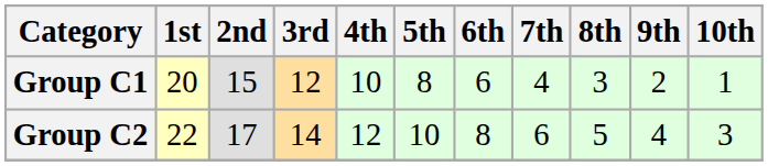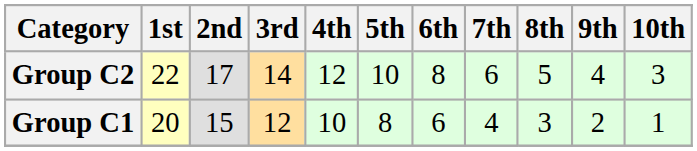 <table class="wikitable" style="font-size: 85%; text-align:center">
 <tr>
 </tr>
 <tr>
 <th>Category</th>
 <th>1st</th>
 <th>2nd</th>
 <th>3rd</th>
 <th>4th</th>
 <th>5th</th>
 <th>6th</th>
 <th>7th</th>
 <th>8th</th>
 <th>9th</th>
 <th>10th</th>
 </tr>
 <tr>
+<th>Group C2</th>
+<td style="background:#FFFFBF;">22</td>
+<td style="background:#DFDFDF;">17</td>
+<td style="background:#FFDF9F;">14</td>
+<td style="background:#DFFFDF;">12</td>
+<td style="background:#DFFFDF;">10</td>
+<td style="background:#DFFFDF;">8</td>
+<td style="background:#DFFFDF;">6</td>
+<td style="background:#DFFFDF;">5</td>
+<td style="background:#DFFFDF;">4</td>
+<td style="background:#DFFFDF;">3</td>
+</tr>
+<tr>
 <th>Group C1</th>
 <td style="background:#FFFFBF;">20</td>
 <td style="background:#DFDFDF;">15</td>
 <td style="background:#FFDF9F;">12</td>
 <td style="background:#DFFFDF;">10</td>
 <td style="background:#DFFFDF;">8</td>
 <td style="background:#DFFFDF;">6</td>
 <td style="background:#DFFFDF;">4</td>
 <td style="background:#DFFFDF;">3</td>
 <td style="background:#DFFFDF;">2</td>
 <td style="background:#DFFFDF;">1</td>
 </tr>
 <tr>
-<th>Group C2</th>
-<td style="background:#FFFFBF;">22</td>
-<td style="background:#DFDFDF;">17</td>
-<td style="background:#FFDF9F;">14</td>
-<td style="background:#DFFFDF;">12</td>
-<td style="background:#DFFFDF;">10</td>
-<td style="background:#DFFFDF;">8</td>
-<td style="background:#DFFFDF;">6</td>
-<td style="background:#DFFFDF;">5</td>
-<td style="background:#DFFFDF;">4</td>
-<td style="background:#DFFFDF;">3</td>
-</tr>
-<tr>
 </tr>
 </table>
